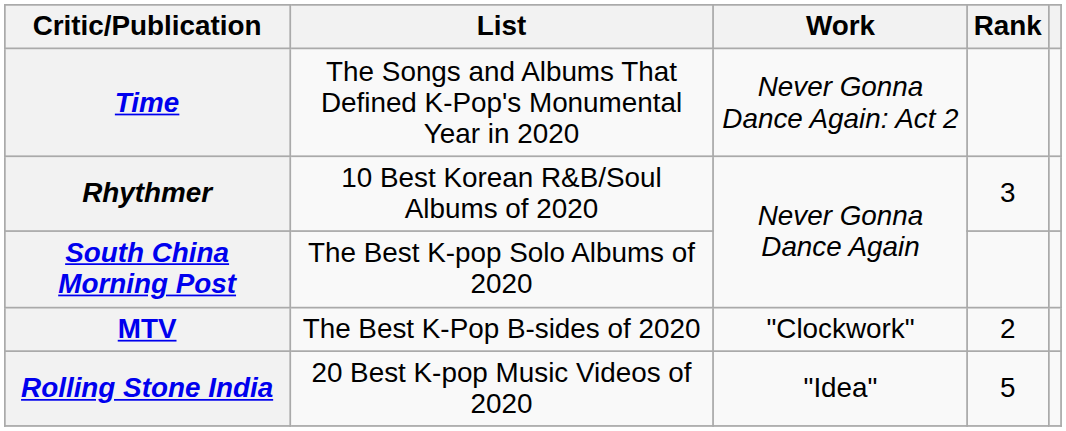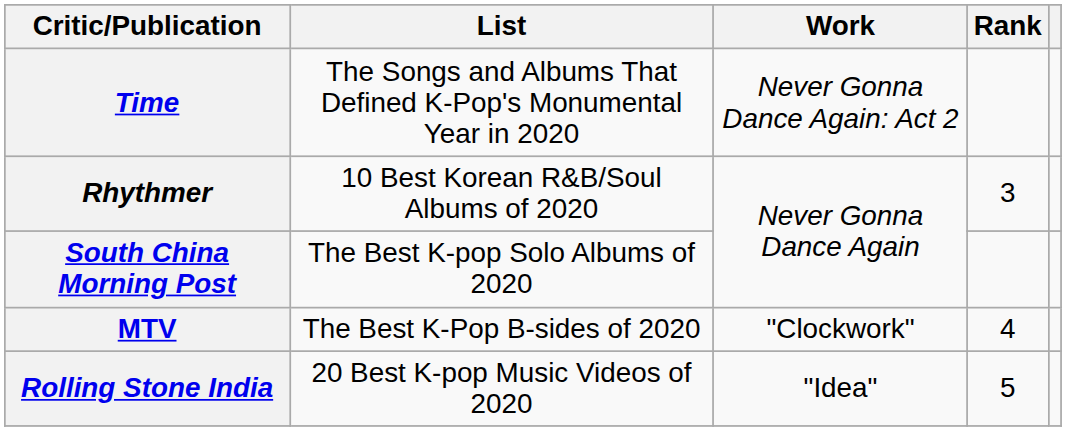 <table class="sortable wikitable plainrowheaders" style="text-align:center">
 <tr>
 <th scope="col">Critic/Publication</th>
 <th scope="col">List</th>
 <th scope="col">Work</th>
 <th scope="col">Rank</th>
 <th scope="col" class=unsortable></th>
 </tr>
 <tr>
 <th scope="row"><em><a href='#'>Time</a></em></th>
 <td>The Songs and Albums That Defined K-Pop's Monumental Year in 2020</td>
 <td><em>Never Gonna Dance Again: Act 2</em></td>
 <td></td>
 <td></td>
 </tr>
 <tr>
 <th scope="row"><em>Rhythmer</em></th>
 <td>10 Best Korean R&B/Soul Albums of 2020</td>
 <td rowspan="2"><em>Never Gonna Dance Again</em></td>
 <td>3</td>
 <td></td>
 </tr>
 <tr>
 <th scope="row"><em><a href='#'>South China Morning Post</a></em></th>
 <td>The Best K-pop Solo Albums of 2020</td>
 <td></td>
 <td style="text-align:center;"></td>
 </tr>
 <tr>
 <th scope="row"><a href='#'>MTV</a></th>
 <td>The Best K-Pop B-sides of 2020</td>
 <td>"Clockwork"</td>
-<td>2</td>
+<td>4</td>
 <td></td>
 </tr>
 <tr>
 <th scope="row"><em><a href='#'>Rolling Stone India</a></em></th>
 <td>20 Best K-pop Music Videos of 2020</td>
 <td>"Idea"</td>
 <td>5</td>
 <td></td>
 </tr>
 </table>
